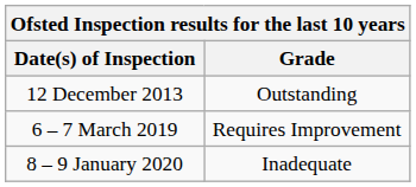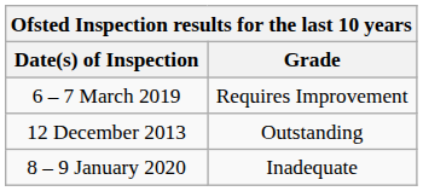 <table class="wikitable" style="text-align:center; font-size:80%; line-height:16px">
 <tr>
 <th colspan="2">Ofsted Inspection results for the last 10 years</th>
 </tr>
 <tr>
 <th>Date(s) of Inspection</th>
 <th>Grade</th>
 </tr>
 <tr>
+<td>6 – 7 March 2019</td>
+<td>Requires Improvement</td>
+</tr>
+<tr>
 <td>12 December 2013</td>
 <td>Outstanding</td>
-</tr>
-<tr>
-<td>6 – 7 March 2019</td>
-<td>Requires Improvement</td>
 </tr>
 <tr>
 <td>8 – 9 January 2020</td>
 <td>Inadequate</td>
 </tr>
 </table>
